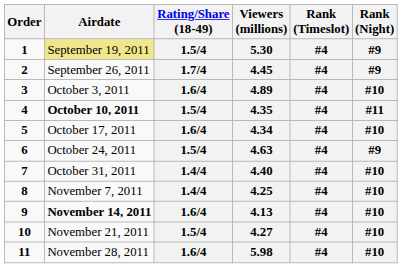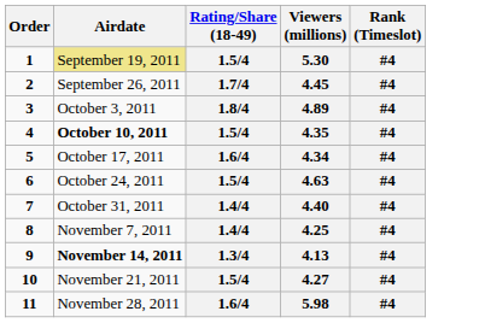 <table class="wikitable sortable">
 <tr>
 <th>Order</th>
 <th>Airdate</th>
 <th><a href='#'>Rating/Share</a><br>(18-49)</th>
 <th>Viewers<br>(millions)</th>
 <th>Rank<br>(Timeslot)</th>
-<th>Rank<br>(Night)</th>
 </tr>
 <tr>
 <td style="text-align:center"><strong>1</strong></td>
 <td style="background: khaki;">September 19, 2011</td>
 <th>1.5/4</th>
 <th>5.30</th>
 <th>#4</th>
-<th>#9</th>
 </tr>
 <tr>
 <td style="text-align:center"><strong>2</strong></td>
 <td>September 26, 2011</td>
 <th>1.7/4</th>
 <th>4.45</th>
 <th>#4</th>
-<th>#9</th>
 </tr>
 <tr>
 <td style="text-align:center"><strong>3</strong></td>
 <td>October 3, 2011</td>
-<th>1.6/4</th>
+<th>1.8/4</th>
 <th>4.89</th>
 <th>#4</th>
-<th>#10</th>
 </tr>
 <tr>
 <td style="text-align:center"><strong>4</strong></td>
 <td><strong>October 10, 2011</strong></td>
 <th>1.5/4</th>
 <th>4.35</th>
 <th>#4</th>
-<th>#11</th>
 </tr>
 <tr>
 <td style="text-align:center"><strong>5</strong></td>
 <td>October 17, 2011</td>
 <th>1.6/4</th>
 <th>4.34</th>
 <th>#4</th>
-<th>#10</th>
 </tr>
 <tr>
 <td style="text-align:center"><strong>6</strong></td>
 <td>October 24, 2011</td>
 <th>1.5/4</th>
 <th>4.63</th>
 <th>#4</th>
-<th>#9</th>
 </tr>
 <tr>
 <td style="text-align:center"><strong>7</strong></td>
 <td>October 31, 2011</td>
 <th>1.4/4</th>
 <th>4.40</th>
 <th>#4</th>
-<th>#10</th>
 </tr>
 <tr>
 <td style="text-align:center"><strong>8</strong></td>
 <td>November 7, 2011</td>
 <th>1.4/4</th>
 <th>4.25</th>
 <th>#4</th>
-<th>#10</th>
 </tr>
 <tr>
 <td style="text-align:center"><strong>9</strong></td>
 <td><strong>November 14, 2011</strong></td>
-<th>1.6/4</th>
+<th>1.3/4</th>
 <th>4.13</th>
 <th>#4</th>
-<th>#10</th>
 </tr>
 <tr>
 <td style="text-align:center"><strong>10</strong></td>
 <td>November 21, 2011</td>
 <th>1.5/4</th>
 <th>4.27</th>
 <th>#4</th>
-<th>#10</th>
 </tr>
 <tr>
 <td style="text-align:center"><strong>11</strong></td>
 <td>November 28, 2011</td>
 <th>1.6/4</th>
 <th>5.98</th>
 <th>#4</th>
-<th>#10</th>
 </tr>
 </table>
